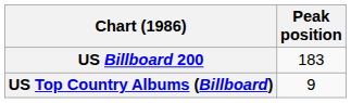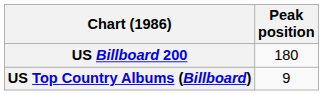 <table class="wikitable sortable plainrowheaders" style="text-align:center">
 <tr>
 <th scope="col">Chart (1986)</th>
 <th scope="col">Peak<br> position</th>
 </tr>
 <tr>
 <th scope="row">US <a href='#'><em>Billboard</em> 200</a></th>
-<td>183</td>
+<td>180</td>
 </tr>
 <tr>
 <th scope="row">US <a href='#'>Top Country Albums</a> (<em><a href='#'>Billboard</a></em>)</th>
 <td>9</td>
 </tr>
 </table>
